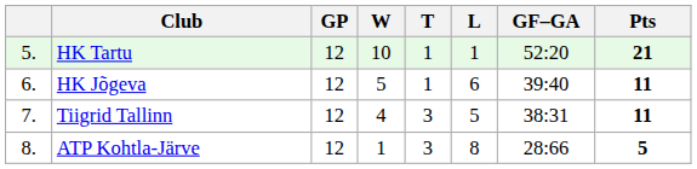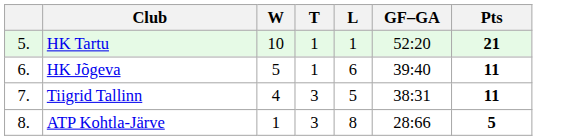 <table class="wikitable">
 <tr>
 <th width="30"></th>
 <th width="200">Club</th>
-<th width="30">GP</th>
 <th width="30">W</th>
 <th width="30">T</th>
 <th width="30">L</th>
 <th width="70">GF–GA</th>
 <th width="70">Pts</th>
 </tr>
 <tr bgcolor="#e6fae6" align="center">
 <td>5.</td>
 <td align="left"><a href='#'>HK Tartu</a></td>
-<td>12</td>
 <td>10</td>
 <td>1</td>
 <td>1</td>
 <td>52:20</td>
 <td><strong>21</strong></td>
 </tr>
 <tr bgcolor="#FFFFFF" align="center">
 <td>6.</td>
 <td align="left"><a href='#'>HK Jõgeva</a></td>
-<td>12</td>
 <td>5</td>
 <td>1</td>
 <td>6</td>
 <td>39:40</td>
 <td><strong>11</strong></td>
 </tr>
 <tr bgcolor="#FFFFFF" align="center">
 <td>7.</td>
 <td align="left"><a href='#'>Tiigrid Tallinn</a></td>
-<td>12</td>
 <td>4</td>
 <td>3</td>
 <td>5</td>
 <td>38:31</td>
 <td><strong>11</strong></td>
 </tr>
 <tr bgcolor="#FFFFFF" align="center">
 <td>8.</td>
 <td align="left"><a href='#'>ATP Kohtla-Järve</a></td>
-<td>12</td>
 <td>1</td>
 <td>3</td>
 <td>8</td>
 <td>28:66</td>
 <td><strong>5</strong></td>
 </tr>
 </table>
